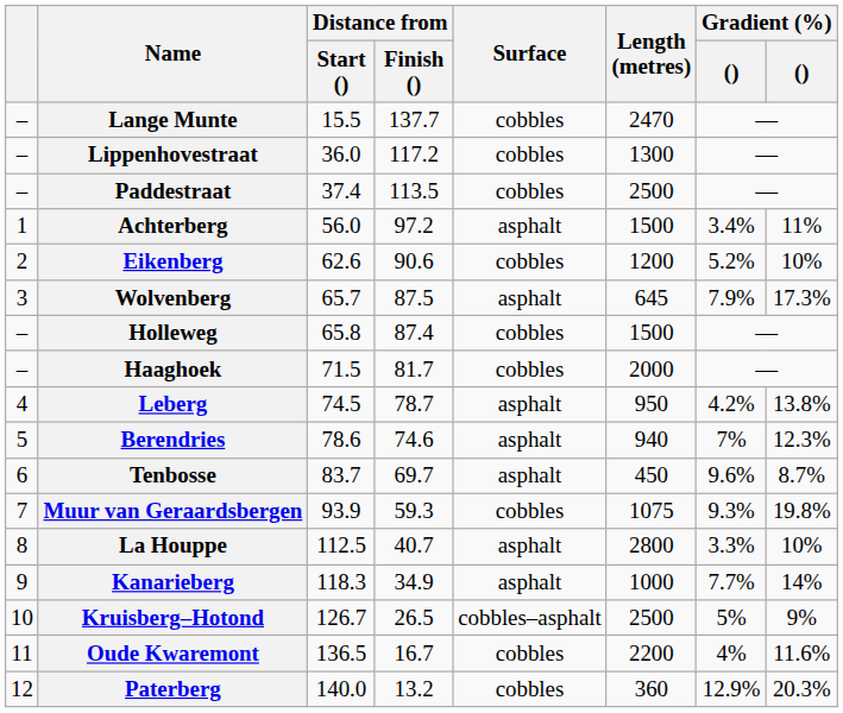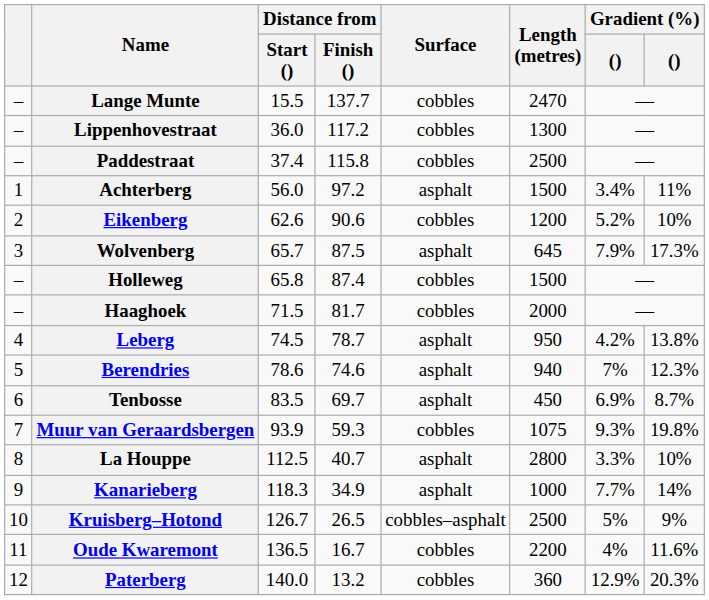 <table class="wikitable plainrowheaders" style="text-align:center;">
 <tr>
 <th scope=col rowspan=2></th>
 <th scope=col rowspan=2>Name</th>
 <th scope=col colspan=2>Distance from</th>
 <th scope=col rowspan=2>Surface</th>
 <th scope=col rowspan=2>Length<br>(metres)</th>
 <th scope=col colspan=2>Gradient (%)</th>
 </tr>
 <tr>
 <th scope=col>Start<br>()</th>
 <th scope=col>Finish<br>()</th>
 <th scope=col>()</th>
 <th scope=col>()</th>
 </tr>
 <tr>
 <td>–</td>
 <th scope=row>Lange Munte</th>
 <td>15.5</td>
 <td>137.7</td>
 <td>cobbles</td>
 <td>2470</td>
 <td colspan=2>—</td>
 </tr>
 <tr>
 <td>–</td>
 <th scope=row>Lippenhovestraat</th>
 <td>36.0</td>
 <td>117.2</td>
 <td>cobbles</td>
 <td>1300</td>
 <td colspan=2>—</td>
 </tr>
 <tr>
 <td>–</td>
 <th scope=row>Paddestraat</th>
 <td>37.4</td>
-<td>113.5</td>
+<td>115.8</td>
 <td>cobbles</td>
 <td>2500</td>
 <td colspan=2>—</td>
 </tr>
 <tr>
 <td>1</td>
 <th scope=row>Achterberg</th>
 <td>56.0</td>
 <td>97.2</td>
 <td>asphalt</td>
 <td>1500</td>
 <td>3.4%</td>
 <td>11%</td>
 </tr>
 <tr>
 <td>2</td>
 <th scope=row><a href='#'>Eikenberg</a></th>
 <td>62.6</td>
 <td>90.6</td>
 <td>cobbles</td>
 <td>1200</td>
 <td>5.2%</td>
 <td>10%</td>
 </tr>
 <tr>
 <td>3</td>
 <th scope=row>Wolvenberg</th>
 <td>65.7</td>
 <td>87.5</td>
 <td>asphalt</td>
 <td>645</td>
 <td>7.9%</td>
 <td>17.3%</td>
 </tr>
 <tr>
 <td>–</td>
 <th scope=row>Holleweg</th>
 <td>65.8</td>
 <td>87.4</td>
 <td>cobbles</td>
 <td>1500</td>
 <td colspan=2>—</td>
 </tr>
 <tr>
 <td>–</td>
 <th scope=row>Haaghoek</th>
 <td>71.5</td>
 <td>81.7</td>
 <td>cobbles</td>
 <td>2000</td>
 <td colspan=2>—</td>
 </tr>
 <tr>
 <td>4</td>
 <th scope=row><a href='#'>Leberg</a></th>
 <td>74.5</td>
 <td>78.7</td>
 <td>asphalt</td>
 <td>950</td>
 <td>4.2%</td>
 <td>13.8%</td>
 </tr>
 <tr>
 <td>5</td>
 <th scope=row><a href='#'>Berendries</a></th>
 <td>78.6</td>
 <td>74.6</td>
 <td>asphalt</td>
 <td>940</td>
 <td>7%</td>
 <td>12.3%</td>
 </tr>
 <tr>
 <td>6</td>
 <th scope=row>Tenbosse</th>
-<td>83.7</td>
+<td>83.5</td>
 <td>69.7</td>
 <td>asphalt</td>
 <td>450</td>
-<td>9.6%</td>
+<td>6.9%</td>
 <td>8.7%</td>
 </tr>
 <tr>
 <td>7</td>
 <th scope=row><a href='#'>Muur van Geraardsbergen</a></th>
 <td>93.9</td>
 <td>59.3</td>
 <td>cobbles</td>
 <td>1075</td>
 <td>9.3%</td>
 <td>19.8%</td>
 </tr>
 <tr>
 <td>8</td>
 <th scope=row>La Houppe</th>
 <td>112.5</td>
 <td>40.7</td>
 <td>asphalt</td>
 <td>2800</td>
 <td>3.3%</td>
 <td>10%</td>
 </tr>
 <tr>
 <td>9</td>
 <th scope=row><a href='#'>Kanarieberg</a></th>
 <td>118.3</td>
 <td>34.9</td>
 <td>asphalt</td>
 <td>1000</td>
 <td>7.7%</td>
 <td>14%</td>
 </tr>
 <tr>
 <td>10</td>
 <th scope=row><a href='#'>Kruisberg–Hotond</a></th>
 <td>126.7</td>
 <td>26.5</td>
 <td>cobbles–asphalt</td>
 <td>2500</td>
 <td>5%</td>
 <td>9%</td>
 </tr>
 <tr>
 <td>11</td>
 <th scope=row><a href='#'>Oude Kwaremont</a></th>
 <td>136.5</td>
 <td>16.7</td>
 <td>cobbles</td>
 <td>2200</td>
 <td>4%</td>
 <td>11.6%</td>
 </tr>
 <tr>
 <td>12</td>
 <th scope=row><a href='#'>Paterberg</a></th>
 <td>140.0</td>
 <td>13.2</td>
 <td>cobbles</td>
 <td>360</td>
 <td>12.9%</td>
 <td>20.3%</td>
 </tr>
 </table>
